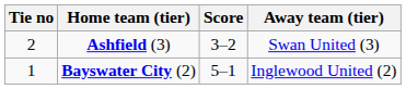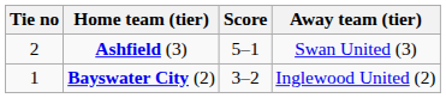 <table class="wikitable" style="text-align:center">
 <tr>
 <th>Tie no</th>
 <th>Home team (tier)</th>
 <th>Score</th>
 <th>Away team (tier)</th>
 </tr>
 <tr>
 <td>2</td>
 <td><strong> <a href='#'>Ashfield</a> </strong> (3)</td>
-<td>3–2</td>
+<td>5–1</td>
 <td><a href='#'>Swan United</a> (3)</td>
 </tr>
 <tr>
 <td>1</td>
 <td><strong> <a href='#'>Bayswater City</a></strong> (2)</td>
-<td>5–1</td>
+<td>3–2</td>
 <td><a href='#'>Inglewood United</a> (2)</td>
 </tr>
 </table>
